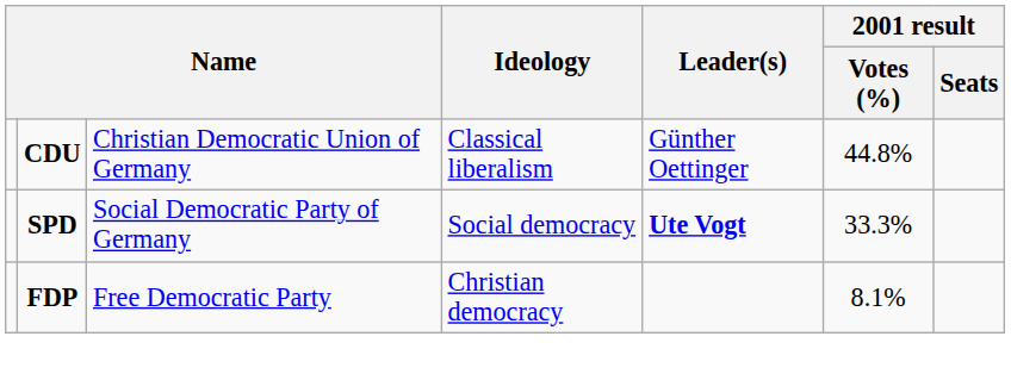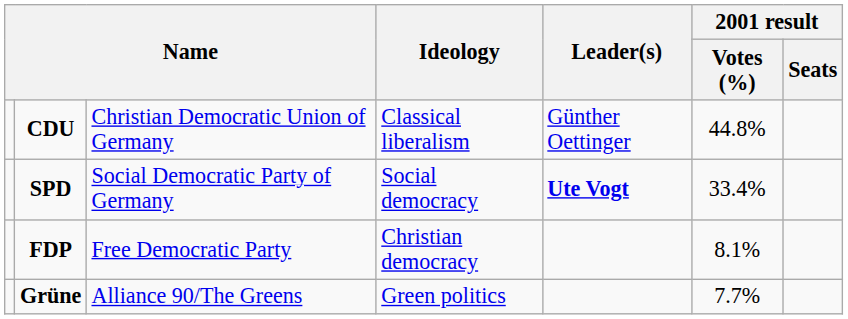 <table class="wikitable">
 <tr>
 <th rowspan=2 colspan=3>Name</th>
 <th rowspan=2>Ideology</th>
 <th rowspan=2>Leader(s)</th>
 <th colspan=2>2001 result</th>
 </tr>
 <tr>
 <th>Votes (%)</th>
 <th>Seats</th>
 </tr>
 <tr>
 <td bgcolor=></td>
 <td align=center><strong>CDU</strong></td>
 <td><a href='#'>Christian Democratic Union of Germany</a><br></td>
 <td><a href='#'>Classical liberalism</a></td>
 <td><a href='#'>Günther Oettinger</a></td>
 <td align=center>44.8%</td>
 <td></td>
 </tr>
 <tr>
 <td bgcolor=></td>
 <td align=center><strong>SPD</strong></td>
 <td><a href='#'>Social Democratic Party of Germany</a><br></td>
 <td><a href='#'>Social democracy</a></td>
 <td><strong><a href='#'>Ute Vogt</a></strong></td>
-<td align=center>33.3%</td>
+<td align=center>33.4%</td>
 <td></td>
 </tr>
 <tr>
 <td bgcolor=></td>
 <td align=center><strong>FDP</strong></td>
 <td><a href='#'>Free Democratic Party</a><br></td>
 <td><a href='#'>Christian democracy</a></td>
 <td></td>
 <td align=center>8.1%</td>
 <td></td>
 </tr>
+<tr>
+<td bgcolor=></td>
+<td align=center><strong>Grüne</strong></td>
+<td><a href='#'>Alliance 90/The Greens</a><br></td>
+<td><a href='#'>Green politics</a></td>
+<td></td>
+<td align=center>7.7%</td>
+<td></td>
+</tr>
 </table>
